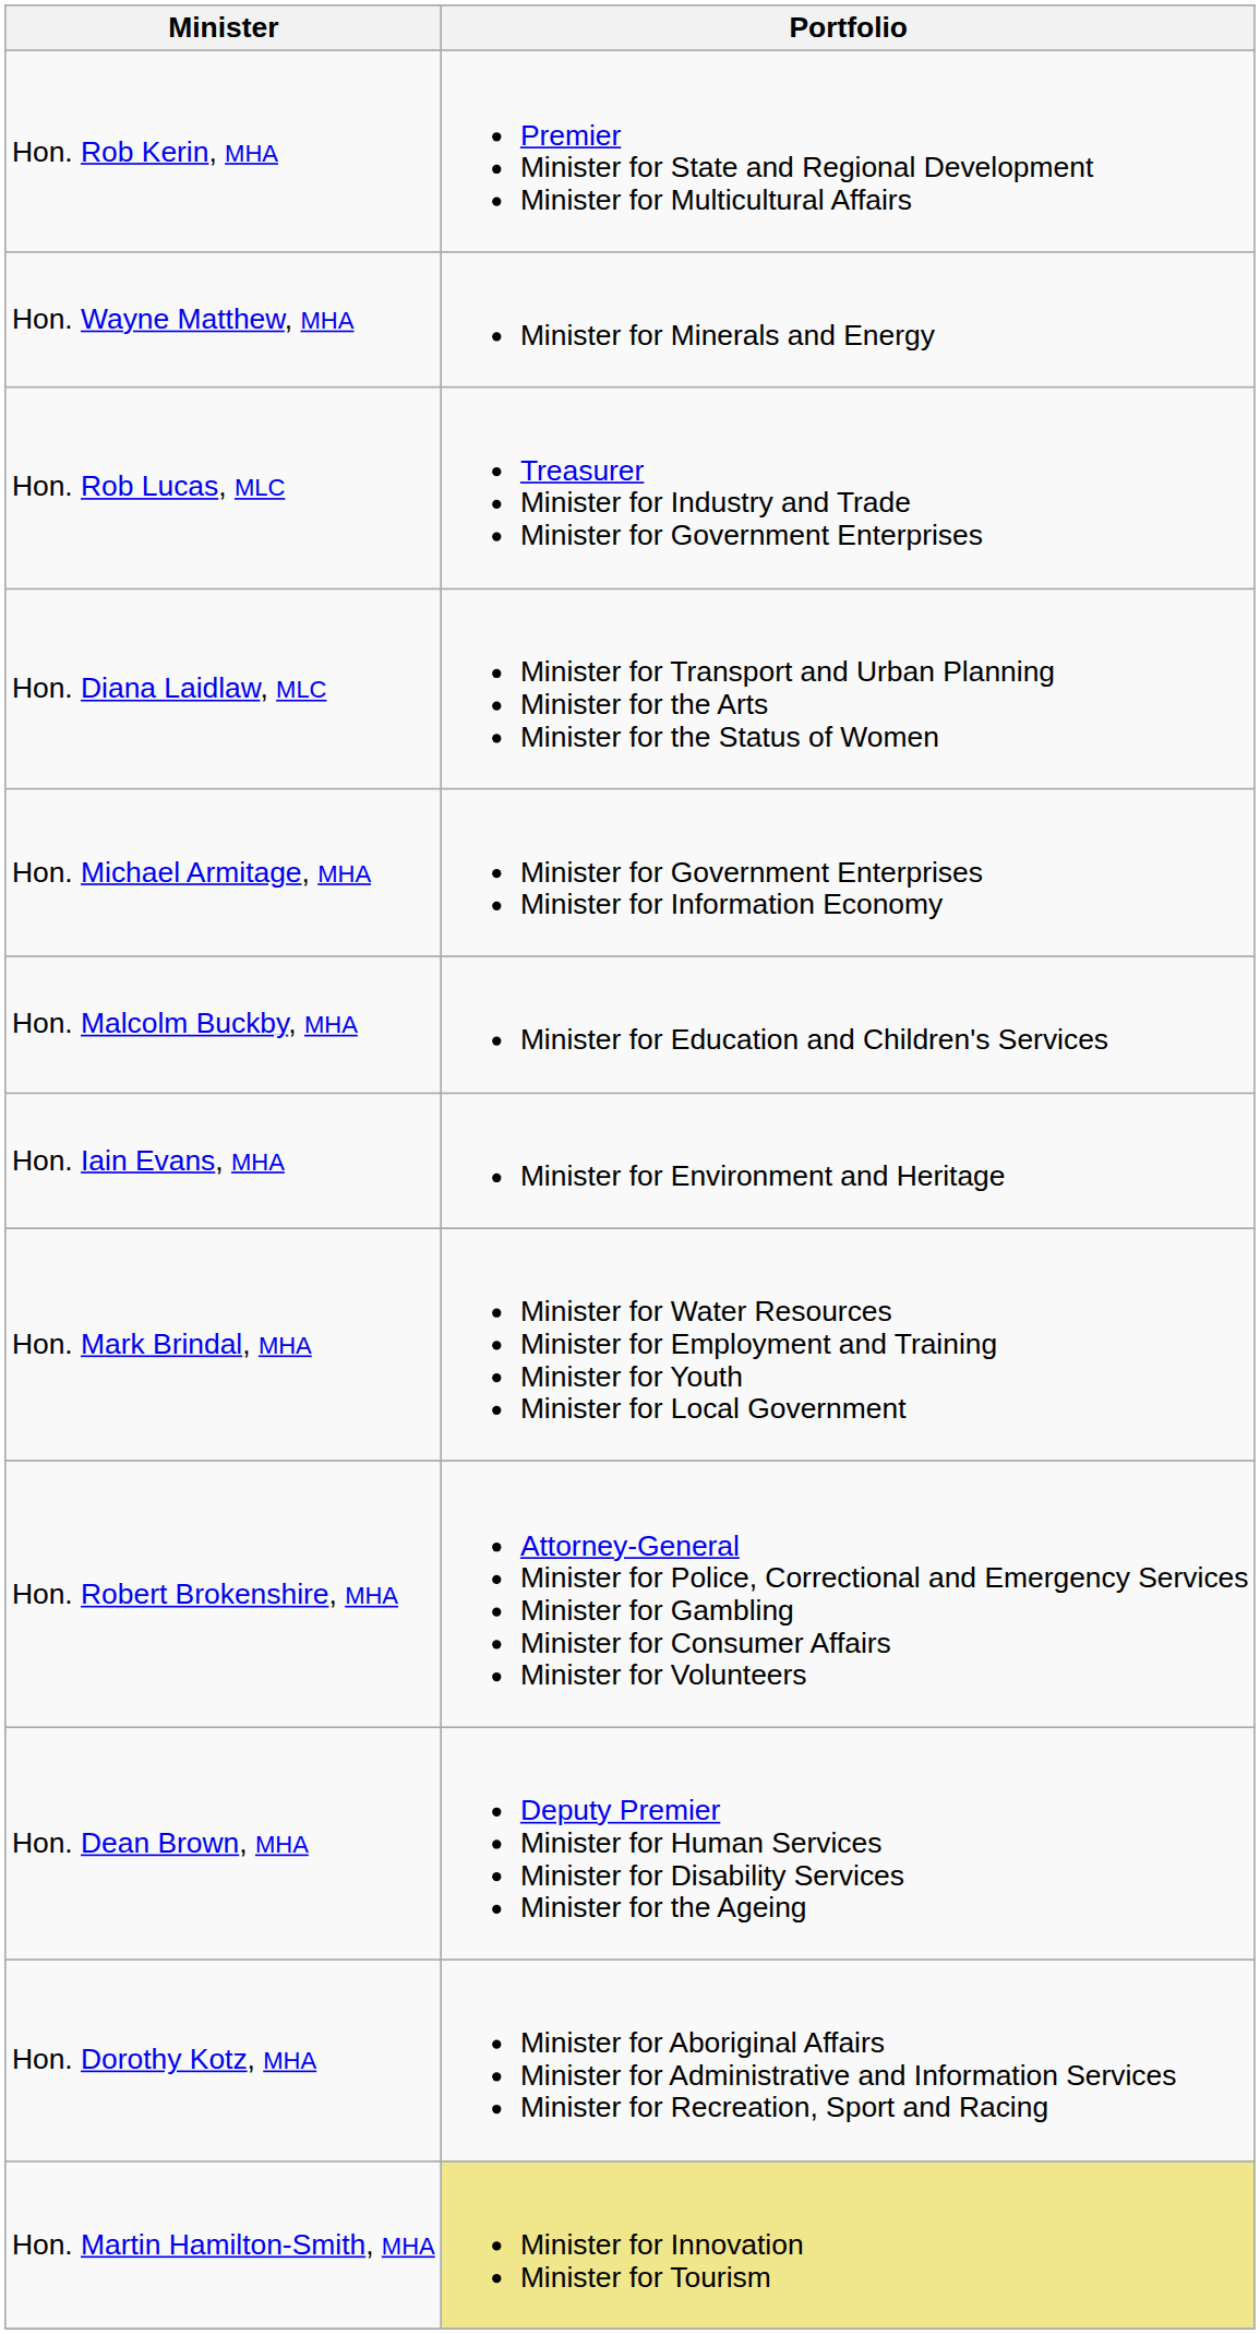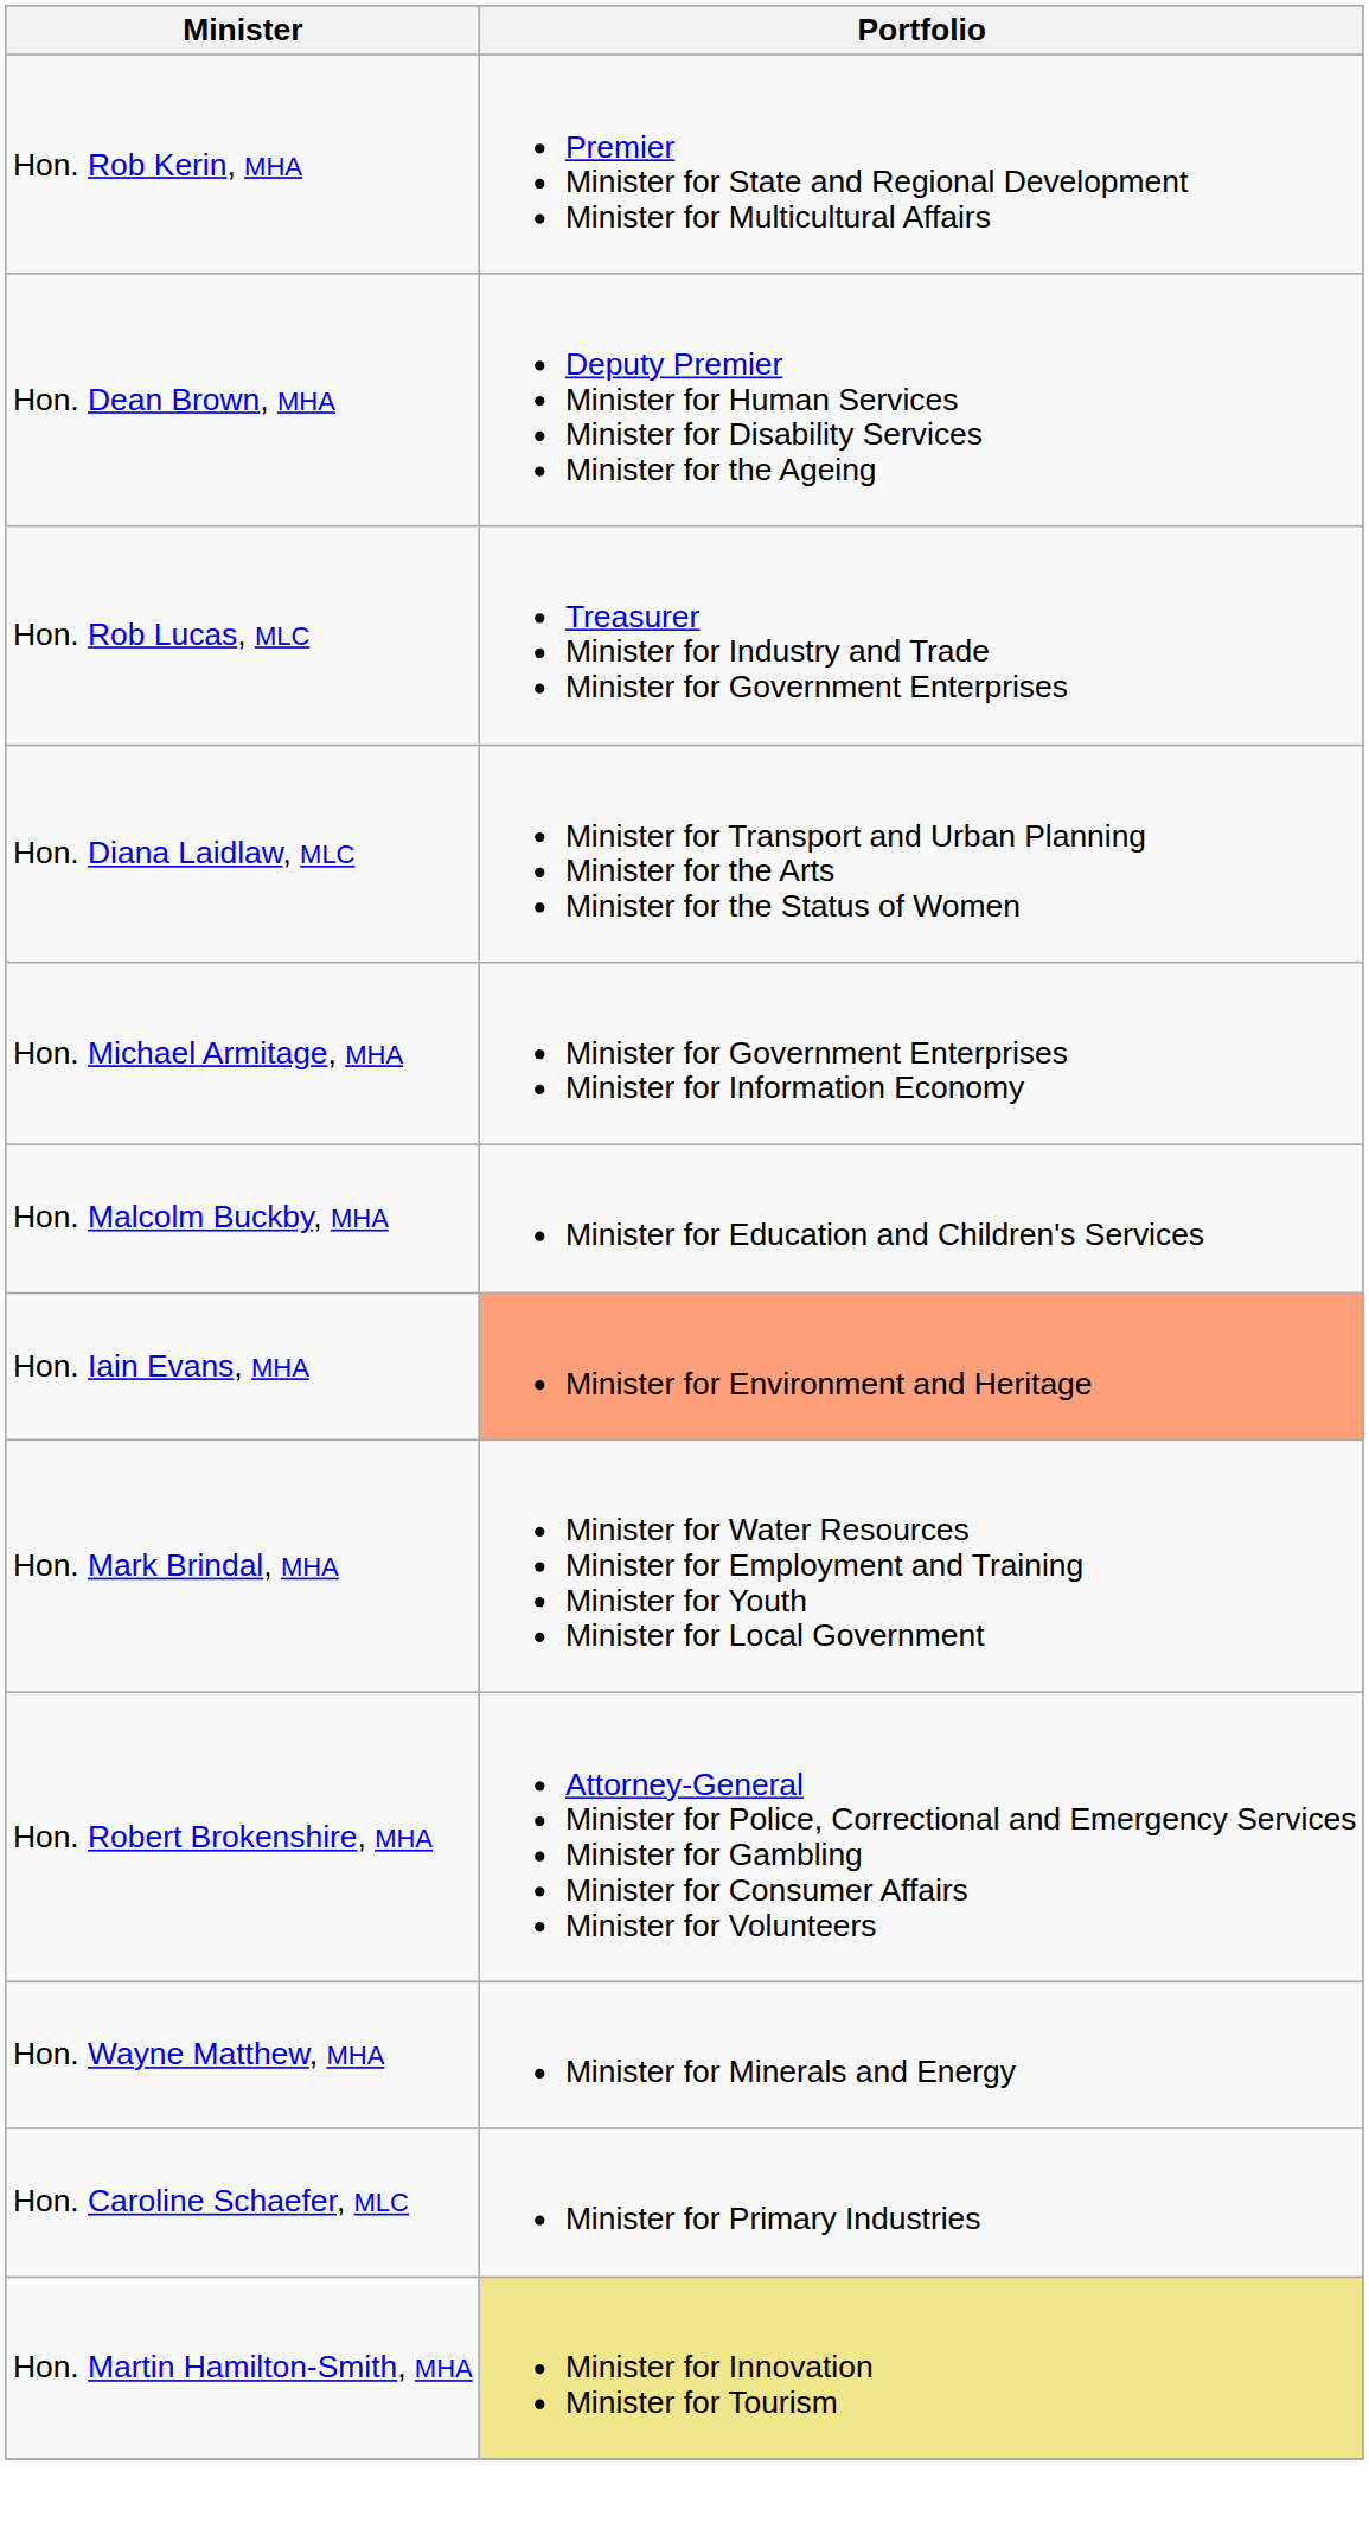 <table class="wikitable sortable">
 <tr>
 <th>Minister</th>
 <th>Portfolio</th>
 </tr>
 <tr>
 <td>Hon. <a href='#'>Rob Kerin</a>, <small><a href='#'>MHA</a></small></td>
 <td><br><ul><li><a href='#'>Premier</a></li><li>Minister for State and Regional Development</li><li>Minister for Multicultural Affairs</li></ul></td>
 </tr>
 <tr>
-<td>Hon. <a href='#'>Wayne Matthew</a>, <small><a href='#'>MHA</a></small></td>
-<td><br><ul><li>Minister for Minerals and Energy</li></ul></td>
+<td>Hon. <a href='#'>Dean Brown</a>, <small><a href='#'>MHA</a></small></td>
+<td><br><ul><li><a href='#'>Deputy Premier</a></li><li>Minister for Human Services</li><li>Minister for Disability Services</li><li>Minister for the Ageing</li></ul></td>
 </tr>
 <tr>
 <td>Hon. <a href='#'>Rob Lucas</a>, <small><a href='#'>MLC</a></small></td>
 <td><br><ul><li><a href='#'>Treasurer</a></li><li>Minister for Industry and Trade</li><li>Minister for Government Enterprises</li></ul></td>
 </tr>
 <tr>
 <td>Hon. <a href='#'>Diana Laidlaw</a>, <small><a href='#'>MLC</a></small></td>
 <td><br><ul><li>Minister for Transport and Urban Planning</li><li>Minister for the Arts</li><li>Minister for the Status of Women</li></ul></td>
 </tr>
 <tr>
 <td>Hon. <a href='#'>Michael Armitage</a>, <small><a href='#'>MHA</a></small></td>
 <td><br><ul><li>Minister for Government Enterprises</li><li>Minister for Information Economy</li></ul></td>
 </tr>
 <tr>
 <td>Hon. <a href='#'>Malcolm Buckby</a>, <small><a href='#'>MHA</a></small></td>
 <td><br><ul><li>Minister for Education and Children's Services</li></ul></td>
 </tr>
 <tr>
 <td>Hon. <a href='#'>Iain Evans</a>, <small><a href='#'>MHA</a></small></td>
-<td><br><ul><li>Minister for Environment and Heritage</li></ul></td>
+<td style="background: lightsalmon;"><br><ul><li>Minister for Environment and Heritage</li></ul></td>
 </tr>
 <tr>
 <td>Hon. <a href='#'>Mark Brindal</a>, <small><a href='#'>MHA</a></small></td>
 <td><br><ul><li>Minister for Water Resources</li><li>Minister for Employment and Training</li><li>Minister for Youth</li><li>Minister for Local Government</li></ul></td>
 </tr>
 <tr>
 <td>Hon. <a href='#'>Robert Brokenshire</a>, <small><a href='#'>MHA</a></small></td>
 <td><br><ul><li><a href='#'>Attorney-General</a></li><li>Minister for Police, Correctional and Emergency Services</li><li>Minister for Gambling</li><li>Minister for Consumer Affairs</li><li>Minister for Volunteers</li></ul></td>
 </tr>
 <tr>
-<td>Hon. <a href='#'>Dean Brown</a>, <small><a href='#'>MHA</a></small></td>
-<td><br><ul><li><a href='#'>Deputy Premier</a></li><li>Minister for Human Services</li><li>Minister for Disability Services</li><li>Minister for the Ageing</li></ul></td>
+<td>Hon. <a href='#'>Wayne Matthew</a>, <small><a href='#'>MHA</a></small></td>
+<td><br><ul><li>Minister for Minerals and Energy</li></ul></td>
 </tr>
 <tr>
-<td>Hon. <a href='#'>Dorothy Kotz</a>, <small><a href='#'>MHA</a></small></td>
-<td><br><ul><li>Minister for Aboriginal Affairs</li><li>Minister for Administrative and Information Services</li><li>Minister for Recreation, Sport and Racing</li></ul></td>
+<td>Hon. <a href='#'>Caroline Schaefer</a>, <small><a href='#'>MLC</a></small></td>
+<td><br><ul><li>Minister for Primary Industries</li></ul></td>
 </tr>
 <tr>
 <td>Hon. <a href='#'>Martin Hamilton-Smith</a>, <small><a href='#'>MHA</a></small></td>
 <td style="background: khaki;"><br><ul><li>Minister for Innovation</li><li>Minister for Tourism</li></ul></td>
 </tr>
 <tr>
 </tr>
 </table>
